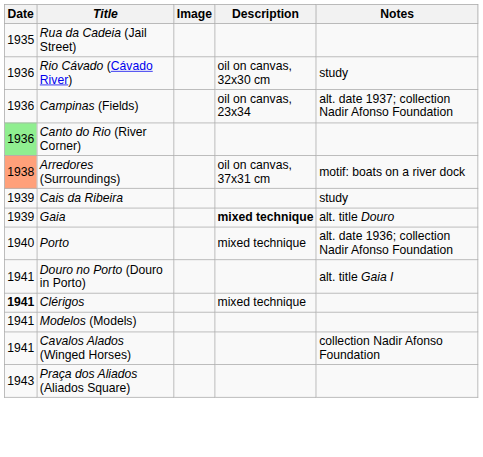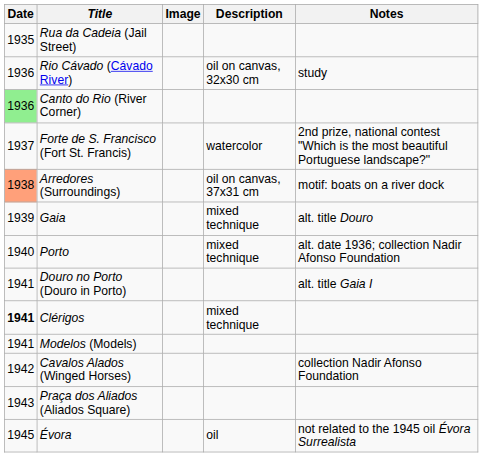 <table class="wikitable sortable" border="1" width=100%>
 <tr bgcolor="#CCCCCC">
 <th>Date</th>
 <th><em>Title</em></th>
 <th class="unsortable">Image</th>
 <th>Description</th>
 <th>Notes</th>
 </tr>
 <tr>
 <td>1935</td>
 <td><em>Rua da Cadeia</em> (Jail Street)</td>
 <td></td>
 <td></td>
 <td></td>
 </tr>
 <tr>
 <td>1936</td>
 <td><em>Rio Cávado</em> (<a href='#'>Cávado River</a>)</td>
 <td></td>
 <td>oil on canvas, 32x30 cm</td>
 <td>study</td>
 </tr>
 <tr>
-<td>1936</td>
-<td><em>Campinas</em> (Fields)</td>
-<td></td>
-<td>oil on canvas, 23x34</td>
-<td>alt. date 1937; collection Nadir Afonso Foundation</td>
-</tr>
-<tr>
 <td style="background: lightgreen;">1936</td>
 <td><em>Canto do Rio</em> (River Corner)</td>
 <td></td>
 <td></td>
 <td></td>
+</tr>
+<tr>
+<td>1937</td>
+<td><em>Forte de S. Francisco</em> (Fort St. Francis)</td>
+<td></td>
+<td>watercolor</td>
+<td>2nd prize, national contest "Which is the most beautiful Portuguese landscape?"</td>
 </tr>
 <tr>
 <td style="background: lightsalmon;">1938</td>
 <td><em>Arredores</em> (Surroundings)</td>
 <td></td>
 <td>oil on canvas, 37x31 cm</td>
 <td>motif: boats on a river dock</td>
 </tr>
 <tr>
 <td>1939</td>
-<td><em>Cais da Ribeira</em></td>
-<td></td>
-<td></td>
-<td>study</td>
-</tr>
-<tr>
-<td>1939</td>
 <td><em>Gaia</em></td>
 <td></td>
-<td><strong>mixed technique</strong></td>
+<td>mixed technique</td>
 <td>alt. title <em>Douro</em></td>
 </tr>
 <tr>
 <td>1940</td>
 <td><em>Porto</em></td>
 <td></td>
 <td>mixed technique</td>
 <td>alt. date 1936; collection Nadir Afonso Foundation</td>
 </tr>
 <tr>
 <td>1941</td>
 <td><em>Douro no Porto</em> (Douro in Porto)</td>
 <td></td>
 <td></td>
 <td>alt. title <em>Gaia I</em></td>
 </tr>
 <tr>
 <td><strong>1941</strong></td>
 <td><em>Clérigos</em></td>
 <td>  </td>
 <td>mixed technique</td>
 <td></td>
 </tr>
 <tr>
 <td>1941</td>
 <td><em>Modelos</em> (Models)</td>
 <td></td>
 <td></td>
 <td></td>
 </tr>
 <tr>
-<td>1941</td>
+<td>1942</td>
 <td><em>Cavalos Alados</em> (Winged Horses)</td>
 <td></td>
 <td></td>
 <td>collection Nadir Afonso Foundation</td>
 </tr>
 <tr>
 <td>1943</td>
 <td><em>Praça dos Aliados</em> (Aliados Square)</td>
 <td></td>
 <td></td>
 <td></td>
 </tr>
+<tr>
+<td>1945</td>
+<td><em>Évora</em></td>
+<td></td>
+<td>oil</td>
+<td>not related to the 1945 oil <em>Évora Surrealista</em></td>
+</tr>
 </table>
